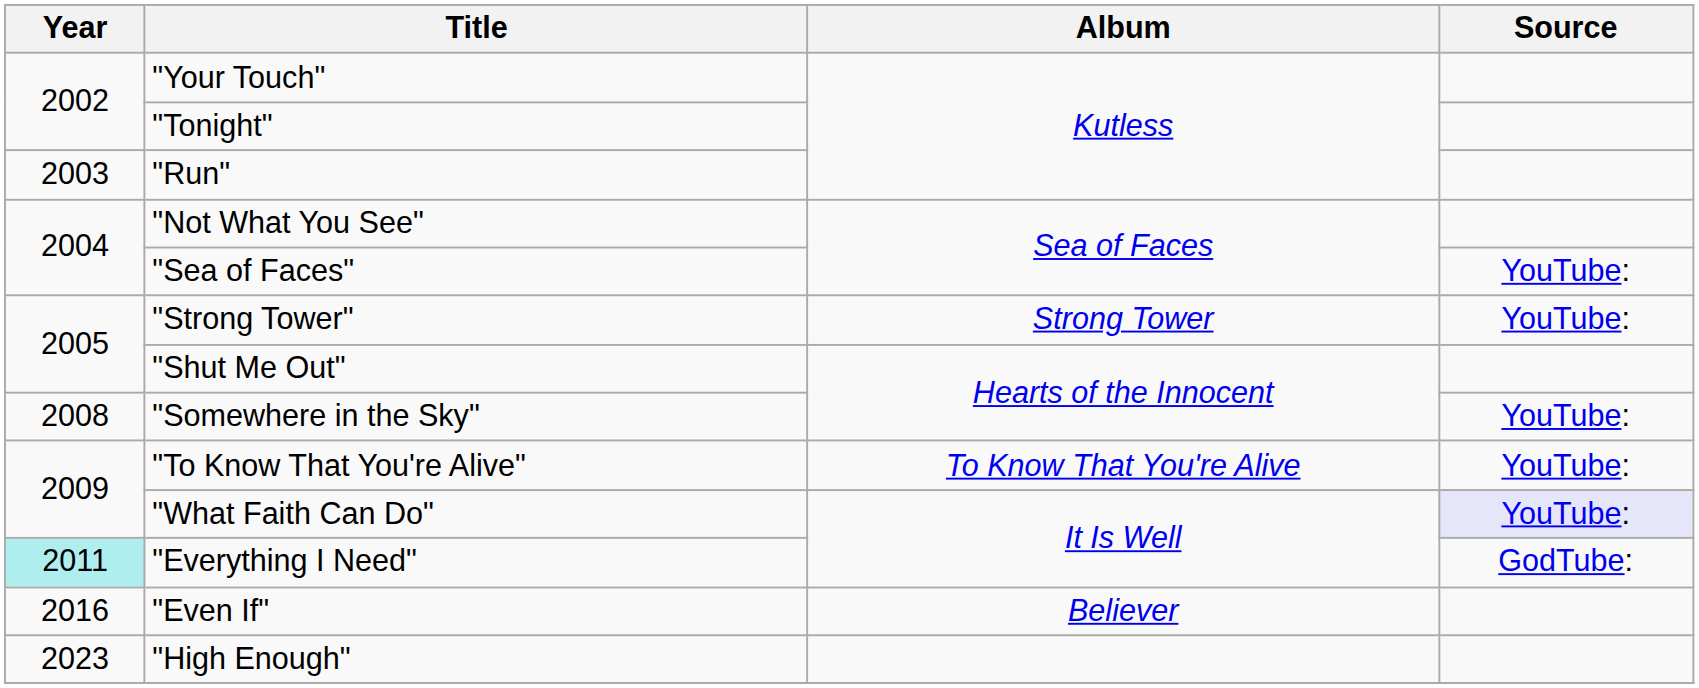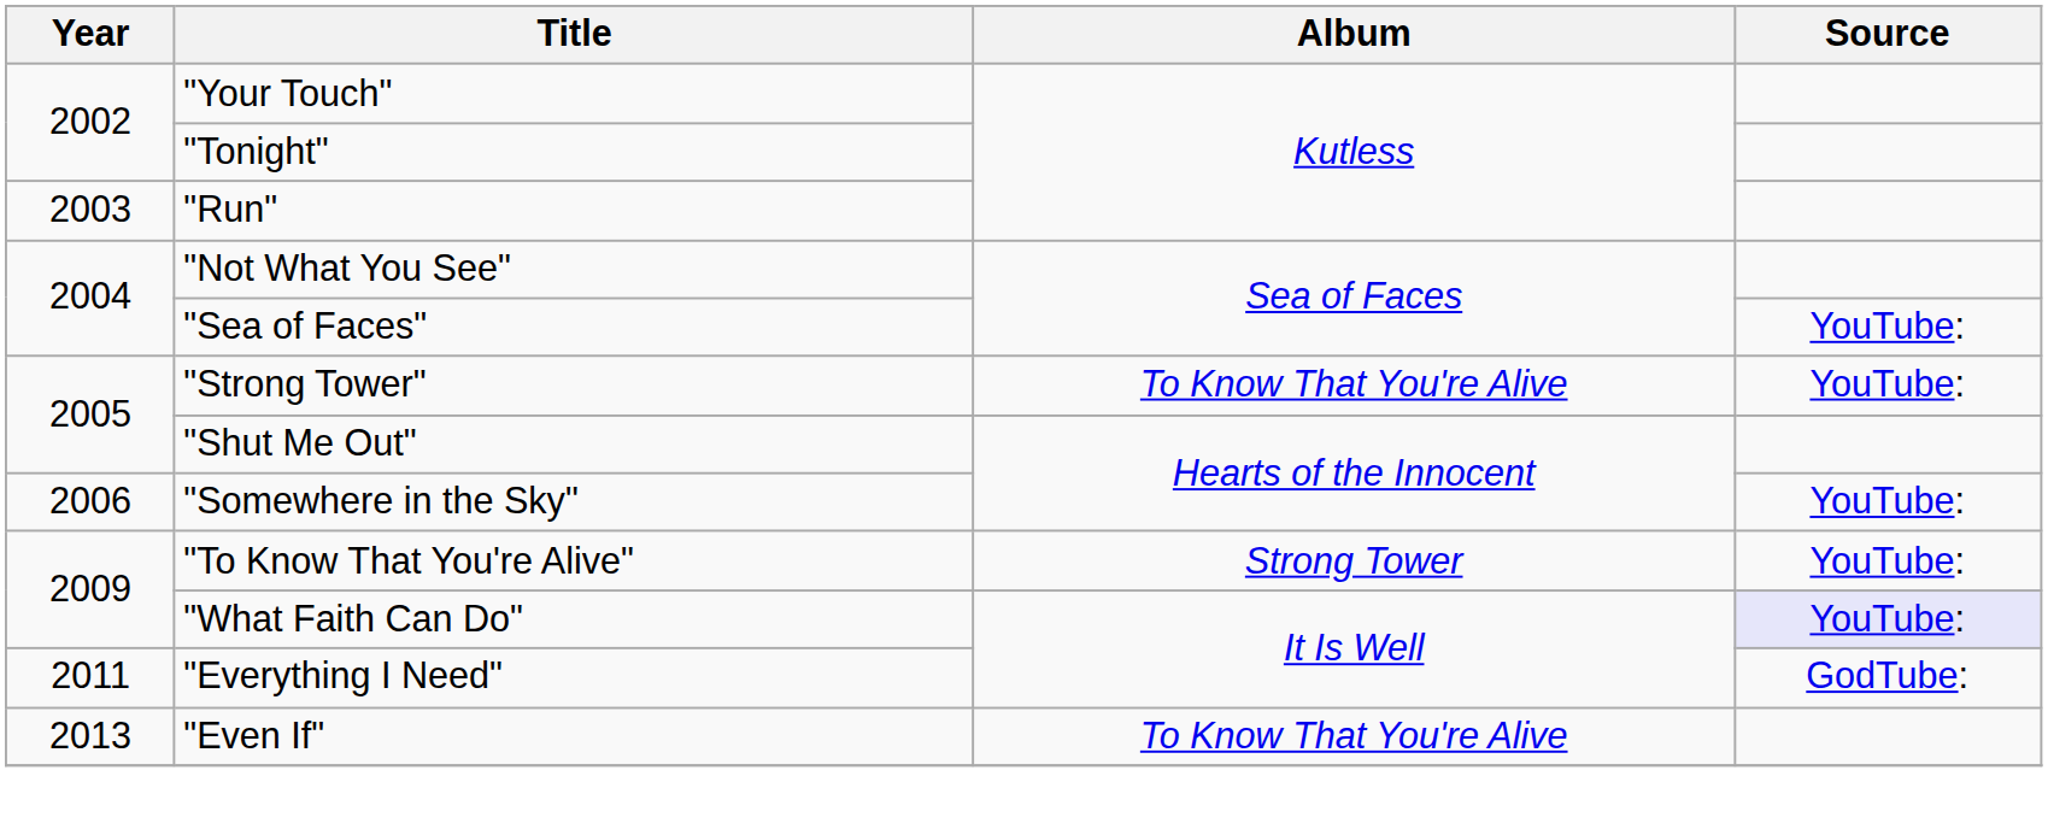 <table class="wikitable" style="width:70%;">
 <tr>
 <th>Year</th>
 <th>Title</th>
 <th>Album</th>
 <th>Source</th>
 </tr>
 <tr>
 <td style="text-align:center;" rowspan=2>2002</td>
 <td style="text-align:left;">"Your Touch"</td>
 <td style="text-align:center;" rowspan=3><em><a href='#'>Kutless</a></em></td>
 <td style="text-align:center;"></td>
 </tr>
 <tr>
 <td style="text-align:left;">"Tonight"</td>
 <td style="text-align:center;"></td>
 </tr>
 <tr>
 <td style="text-align:center;">2003</td>
 <td style="text-align:left;">"Run"</td>
 <td style="text-align:center;"></td>
 </tr>
 <tr>
 <td style="text-align:center;" rowspan=2>2004</td>
 <td style="text-align:left;">"Not What You See"</td>
 <td style="text-align:center;" rowspan=2><em><a href='#'>Sea of Faces</a></em></td>
 <td style="text-align:center;"></td>
 </tr>
 <tr>
 <td style="text-align:left;">"Sea of Faces"</td>
 <td style="text-align:center;"><a href='#'>YouTube</a>: </td>
 </tr>
 <tr>
 <td style="text-align:center;" rowspan=2>2005</td>
 <td style="text-align:left;">"Strong Tower"</td>
-<td style="text-align:center;"><em><a href='#'>Strong Tower</a></em></td>
+<td style="text-align:center;"><em><a href='#'>To Know That You're Alive</a></em></td>
 <td style="text-align:center;"><a href='#'>YouTube</a>: </td>
 </tr>
 <tr>
 <td style="text-align:left;">"Shut Me Out"</td>
 <td style="text-align:center;" rowspan=2><em><a href='#'>Hearts of the Innocent</a></em></td>
 <td style="text-align:center;"></td>
 </tr>
 <tr>
-<td style="text-align:center;">2008</td>
+<td style="text-align:center;">2006</td>
 <td style="text-align:left;">"Somewhere in the Sky"</td>
 <td style="text-align:center;"><a href='#'>YouTube</a>: </td>
 </tr>
 <tr>
 <td style="text-align:center;" rowspan=2>2009</td>
 <td style="text-align:left;">"To Know That You're Alive"</td>
-<td style="text-align:center;"><em><a href='#'>To Know That You're Alive</a></em></td>
+<td style="text-align:center;"><em><a href='#'>Strong Tower</a></em></td>
 <td style="text-align:center;"><a href='#'>YouTube</a>: </td>
 </tr>
 <tr>
 <td style="text-align:left;">"What Faith Can Do"</td>
 <td style="text-align:center;" rowspan=2><em><a href='#'>It Is Well</a></em></td>
 <td style="background: lavender; text-align:center;"><a href='#'>YouTube</a>: </td>
 </tr>
 <tr>
-<td style="background: paleturquoise; text-align:center;">2011</td>
+<td style="text-align:center;">2011</td>
 <td style="text-align:left;">"Everything I Need"</td>
 <td style="text-align:center;"><a href='#'>GodTube</a>: </td>
 </tr>
 <tr>
-<td style="text-align:center;">2016</td>
+<td style="text-align:center;">2013</td>
 <td style="text-align:left;">"Even If"</td>
-<td style="text-align:center;"><em><a href='#'>Believer</a></em></td>
-<td></td>
-</tr>
-<tr>
-<td style="text-align:center;">2023</td>
-<td style="text-align:left;">"High Enough"</td>
-<td></td>
+<td style="text-align:center;"><em><a href='#'>To Know That You're Alive</a></em></td>
 <td></td>
 </tr>
 <tr>
 </tr>
 </table>
